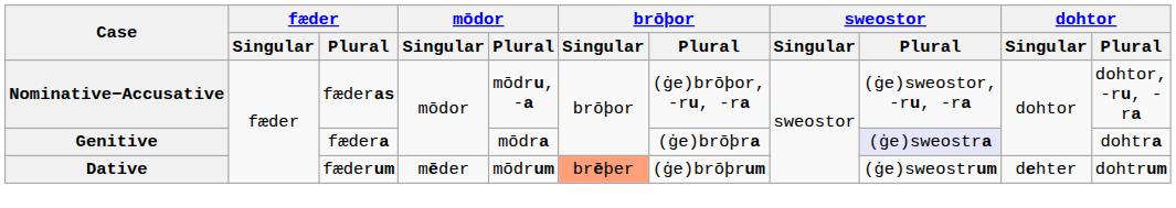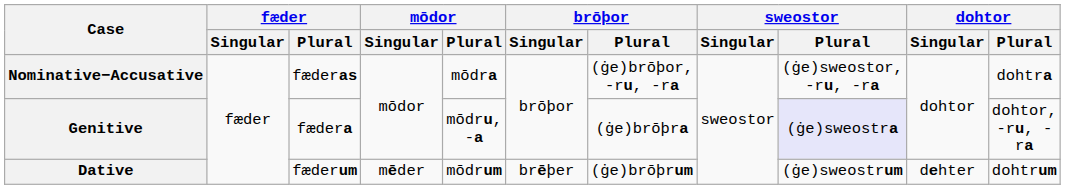 <table class="wikitable" style="text-align:center">
 <tr>
 <th rowspan="2">Case</th>
 <th colspan="2"><a href='#'>fæder</a></th>
 <th colspan="2"><a href='#'>mōdor</a></th>
 <th colspan="2"><a href='#'>brōþor</a></th>
 <th colspan="2"><a href='#'>sweostor</a></th>
 <th colspan="2"><a href='#'>dohtor</a></th>
 </tr>
 <tr>
 <th>Singular</th>
 <th>Plural</th>
 <th>Singular</th>
 <th>Plural</th>
 <th>Singular</th>
 <th>Plural</th>
 <th>Singular</th>
 <th>Plural</th>
 <th>Singular</th>
 <th>Plural</th>
 </tr>
 <tr>
 <th>Nominative−Accusative</th>
 <td rowspan="3">fæder</td>
 <td>fæder<strong>as</strong></td>
 <td rowspan="2">mōdor</td>
-<td>mōdr<strong>u</strong>, -<strong>a</strong></td>
+<td>mōdr<strong>a</strong></td>
 <td rowspan="2">brōþor</td>
 <td>(ġe)brōþor, -r<strong>u</strong>, -r<strong>a</strong></td>
 <td rowspan="3">sweostor</td>
 <td>(ġe)sweostor, -r<strong>u</strong>, -r<strong>a</strong></td>
 <td rowspan="2">dohtor</td>
-<td>dohtor, -r<strong>u</strong>, -r<strong>a</strong></td>
+<td>dohtr<strong>a</strong></td>
 </tr>
 <tr>
 <th>Genitive</th>
 <td>fæder<strong>a</strong></td>
-<td>mōdr<strong>a</strong></td>
+<td>mōdr<strong>u</strong>, -<strong>a</strong></td>
 <td>(ġe)brōþr<strong>a</strong></td>
 <td style="background: lavender;">(ġe)sweostr<strong>a</strong></td>
-<td>dohtr<strong>a</strong></td>
+<td>dohtor, -r<strong>u</strong>, -r<strong>a</strong></td>
 </tr>
 <tr>
 <th>Dative</th>
 <td>fæder<strong>um</strong></td>
 <td>m<strong>ē</strong>der</td>
 <td>mōdr<strong>um</strong></td>
-<td style="background: lightsalmon;">br<strong>ē</strong>þer</td>
+<td>br<strong>ē</strong>þer</td>
 <td>(ġe)brōþr<strong>um</strong></td>
 <td>(ġe)sweostr<strong>um</strong></td>
 <td>d<strong>e</strong>hter</td>
 <td>dohtr<strong>um</strong></td>
 </tr>
 </table>
